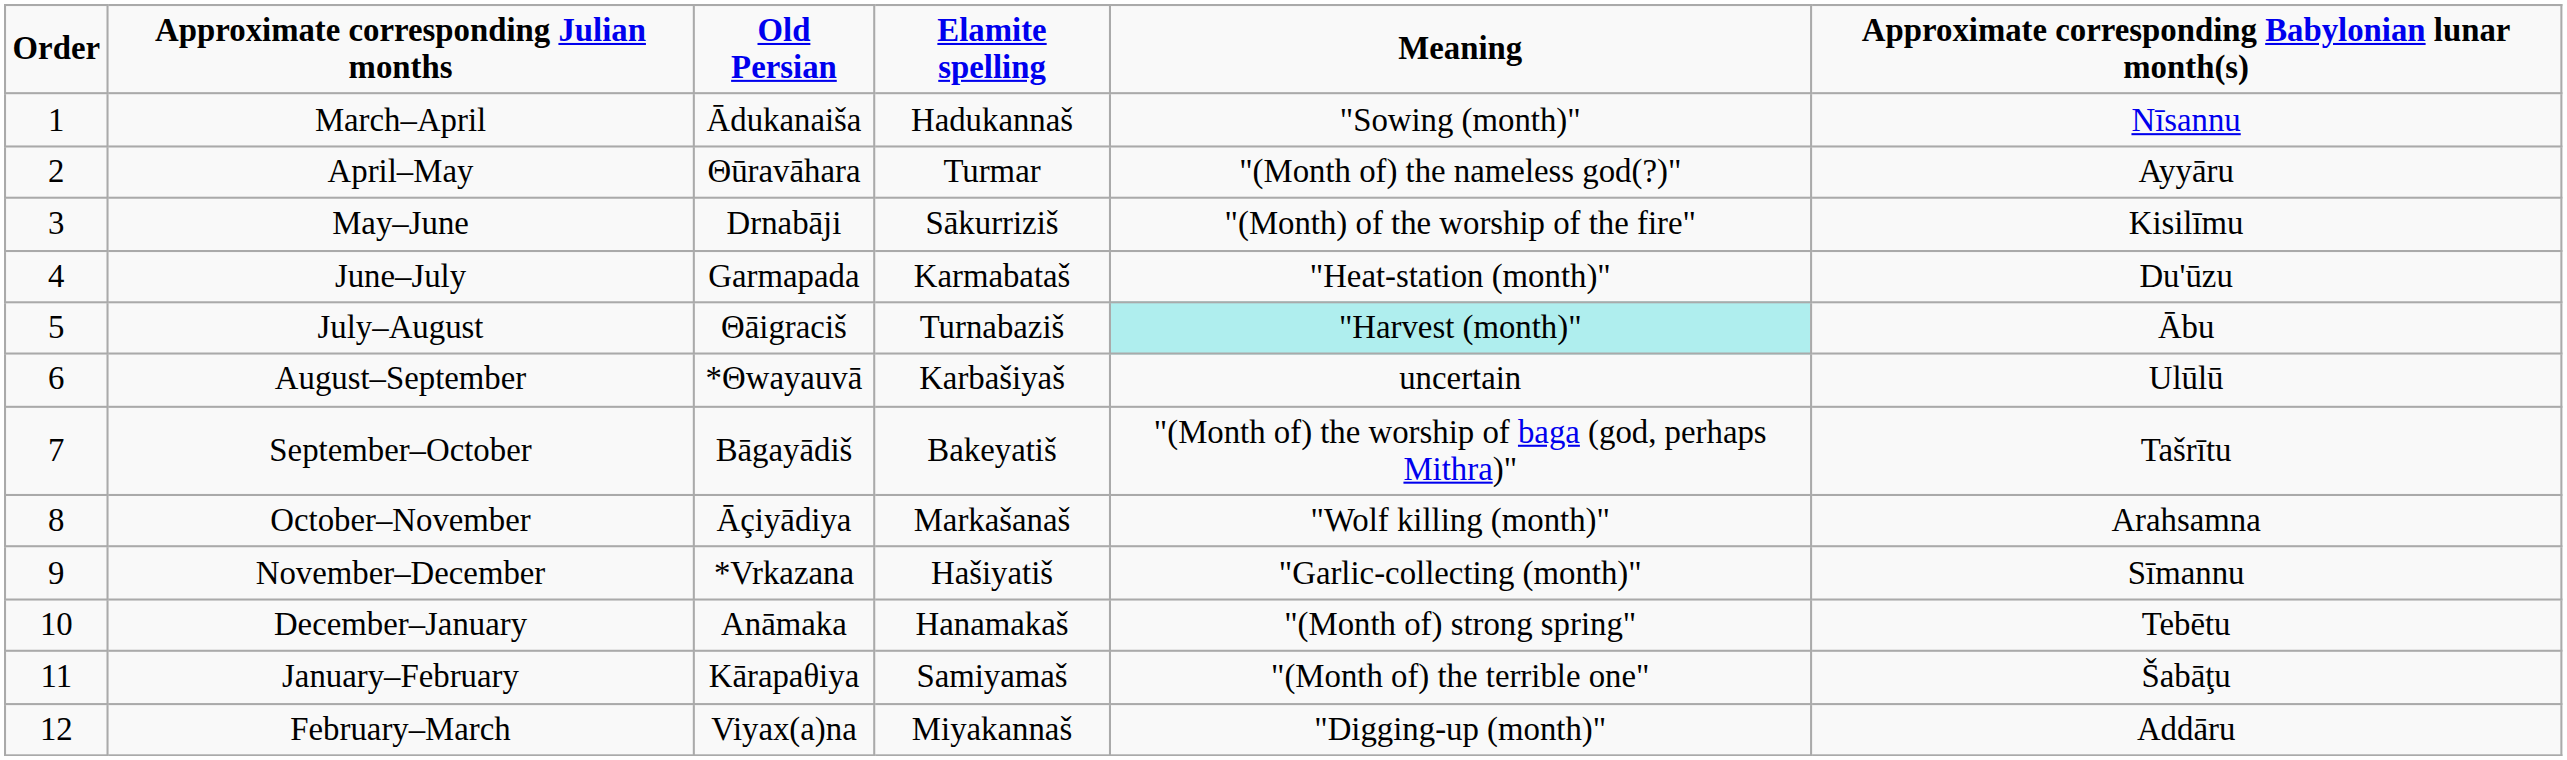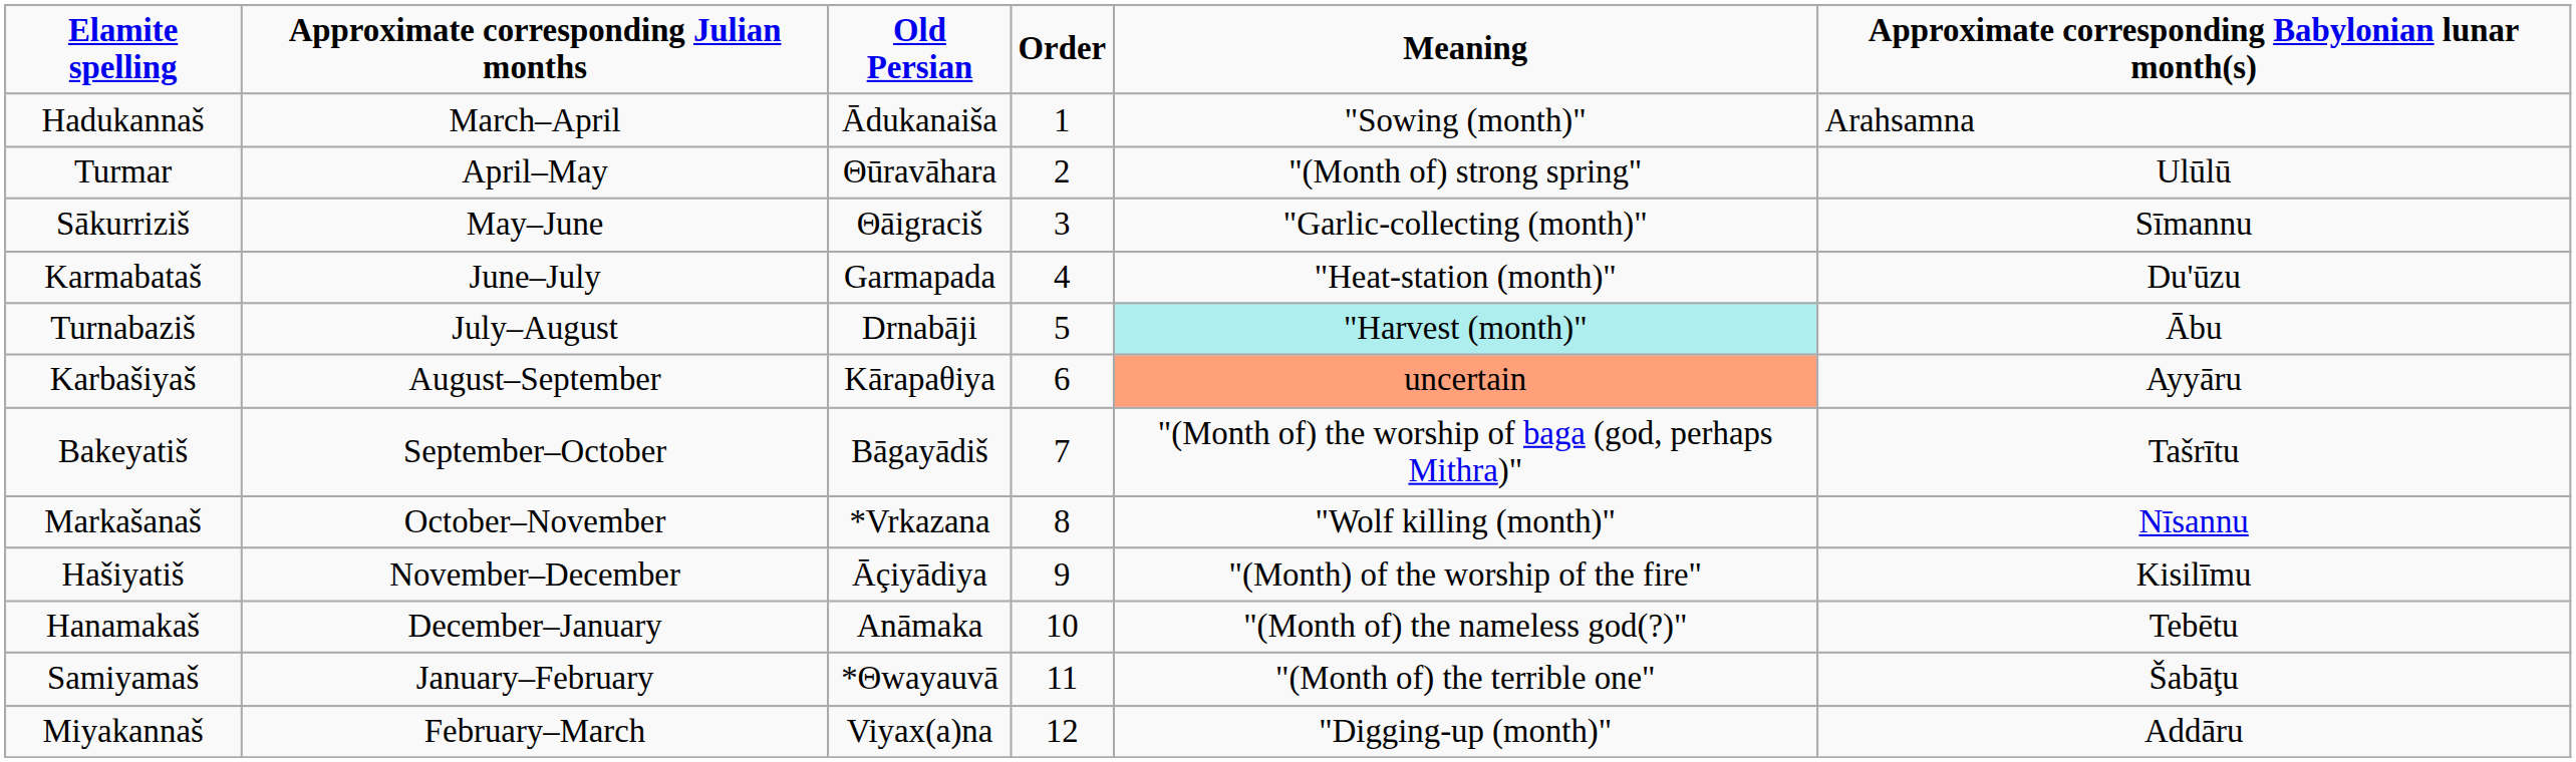 <table class="wikitable">
 <tr>
-<td style="text-align:center;"><strong>Order</strong></td>
+<td style="text-align:center;"><strong><a href='#'>Elamite spelling</a></strong></td>
 <td style="text-align:center;"><strong>Approximate corresponding <a href='#'>Julian</a> months</strong></td>
 <td style="text-align:center;"><strong><a href='#'>Old Persian</a></strong></td>
-<td style="text-align:center;"><strong><a href='#'>Elamite spelling</a></strong></td>
+<td style="text-align:center;"><strong>Order</strong></td>
 <td style="text-align:center;"><strong>Meaning</strong></td>
 <td style="text-align:center;"><strong>Approximate corresponding <a href='#'>Babylonian</a> lunar month(s)</strong></td>
 </tr>
 <tr>
-<td style="text-align:center;">1</td>
+<td style="text-align:center;">Hadukannaš</td>
 <td style="text-align:center;">March–April</td>
 <td style="text-align:center;">Ādukanaiša</td>
-<td style="text-align:center;">Hadukannaš</td>
+<td style="text-align:center;">1</td>
 <td style="text-align:center;">"Sowing (month)"</td>
+<td>Arahsamna</td>
+</tr>
+<tr style="text-align:center;">
+<td>Turmar</td>
+<td>April–May</td>
+<td>Θūravāhara</td>
+<td>2</td>
+<td>"(Month of) strong spring"</td>
+<td>Ulūlū</td>
+</tr>
+<tr style="text-align:center;">
+<td>Sākurriziš</td>
+<td>May–June</td>
+<td>Θāigraciš</td>
+<td>3</td>
+<td>"Garlic-collecting (month)"</td>
+<td>Sīmannu</td>
+</tr>
+<tr style="text-align:center;">
+<td>Karmabataš</td>
+<td>June–July</td>
+<td>Garmapada</td>
+<td>4</td>
+<td>"Heat-station (month)"</td>
+<td>Du'ūzu</td>
+</tr>
+<tr style="text-align:center;">
+<td>Turnabaziš</td>
+<td>July–August</td>
+<td>Drnabāji</td>
+<td>5</td>
+<td style="background: paleturquoise;">"Harvest (month)"</td>
+<td>Ābu</td>
+</tr>
+<tr style="text-align:center;">
+<td>Karbašiyaš</td>
+<td>August–September</td>
+<td>Kārapaθiya</td>
+<td>6</td>
+<td style="background: lightsalmon;">uncertain</td>
+<td>Ayyāru</td>
+</tr>
+<tr>
+<td style="text-align:center;">Bakeyatiš</td>
+<td style="text-align:center;">September–October</td>
+<td style="text-align:center;">Bāgayādiš</td>
+<td style="text-align:center;">7</td>
+<td style="text-align:center;">"(Month of) the worship of <a href='#'>baga</a> (god, perhaps <a href='#'>Mithra</a>)"</td>
+<td style="text-align:center;">Tašrītu</td>
+</tr>
+<tr style="text-align:center;">
+<td>Markašanaš</td>
+<td>October–November</td>
+<td>*Vrkazana</td>
+<td>8</td>
+<td>"Wolf killing (month)"</td>
 <td style="text-align:center;"><a href='#'>Nīsannu</a></td>
 </tr>
 <tr style="text-align:center;">
-<td>2</td>
-<td>April–May</td>
-<td>Θūravāhara</td>
-<td>Turmar</td>
-<td>"(Month of) the nameless god(?)"</td>
-<td>Ayyāru</td>
-</tr>
-<tr style="text-align:center;">
-<td>3</td>
-<td>May–June</td>
-<td>Drnabāji</td>
-<td>Sākurriziš</td>
+<td>Hašiyatiš</td>
+<td>November–December</td>
+<td>Āçiyādiya</td>
+<td>9</td>
 <td>"(Month) of the worship of the fire"</td>
 <td>Kisilīmu</td>
 </tr>
 <tr style="text-align:center;">
-<td>4</td>
-<td>June–July</td>
-<td>Garmapada</td>
-<td>Karmabataš</td>
-<td>"Heat-station (month)"</td>
-<td>Du'ūzu</td>
-</tr>
-<tr style="text-align:center;">
-<td>5</td>
-<td>July–August</td>
-<td>Θāigraciš</td>
-<td>Turnabaziš</td>
-<td style="background: paleturquoise;">"Harvest (month)"</td>
-<td>Ābu</td>
-</tr>
-<tr style="text-align:center;">
-<td>6</td>
-<td>August–September</td>
-<td>*Θwayauvā</td>
-<td>Karbašiyaš</td>
-<td>uncertain</td>
-<td>Ulūlū</td>
-</tr>
-<tr>
-<td style="text-align:center;">7</td>
-<td style="text-align:center;">September–October</td>
-<td style="text-align:center;">Bāgayādiš</td>
-<td style="text-align:center;">Bakeyatiš</td>
-<td style="text-align:center;">"(Month of) the worship of <a href='#'>baga</a> (god, perhaps <a href='#'>Mithra</a>)"</td>
-<td style="text-align:center;">Tašrītu</td>
-</tr>
-<tr style="text-align:center;">
-<td>8</td>
-<td>October–November</td>
-<td>Āçiyādiya</td>
-<td>Markašanaš</td>
-<td>"Wolf killing (month)"</td>
-<td>Arahsamna</td>
-</tr>
-<tr style="text-align:center;">
-<td>9</td>
-<td>November–December</td>
-<td>*Vrkazana</td>
-<td>Hašiyatiš</td>
-<td>"Garlic-collecting (month)"</td>
-<td>Sīmannu</td>
-</tr>
-<tr style="text-align:center;">
-<td>10</td>
+<td>Hanamakaš</td>
 <td>December–January</td>
 <td>Anāmaka</td>
-<td>Hanamakaš</td>
-<td>"(Month of) strong spring"</td>
+<td>10</td>
+<td>"(Month of) the nameless god(?)"</td>
 <td>Tebētu</td>
 </tr>
 <tr style="text-align:center;">
+<td>Samiyamaš</td>
+<td>January–February</td>
+<td>*Θwayauvā</td>
 <td>11</td>
-<td>January–February</td>
-<td>Kārapaθiya</td>
-<td>Samiyamaš</td>
 <td>"(Month of) the terrible one"</td>
 <td>Šabāţu</td>
 </tr>
 <tr style="text-align:center;">
-<td>12</td>
+<td>Miyakannaš</td>
 <td>February–March</td>
 <td>Viyax(a)na</td>
-<td>Miyakannaš</td>
+<td>12</td>
 <td>"Digging-up (month)"</td>
 <td>Addāru</td>
 </tr>
 </table>
